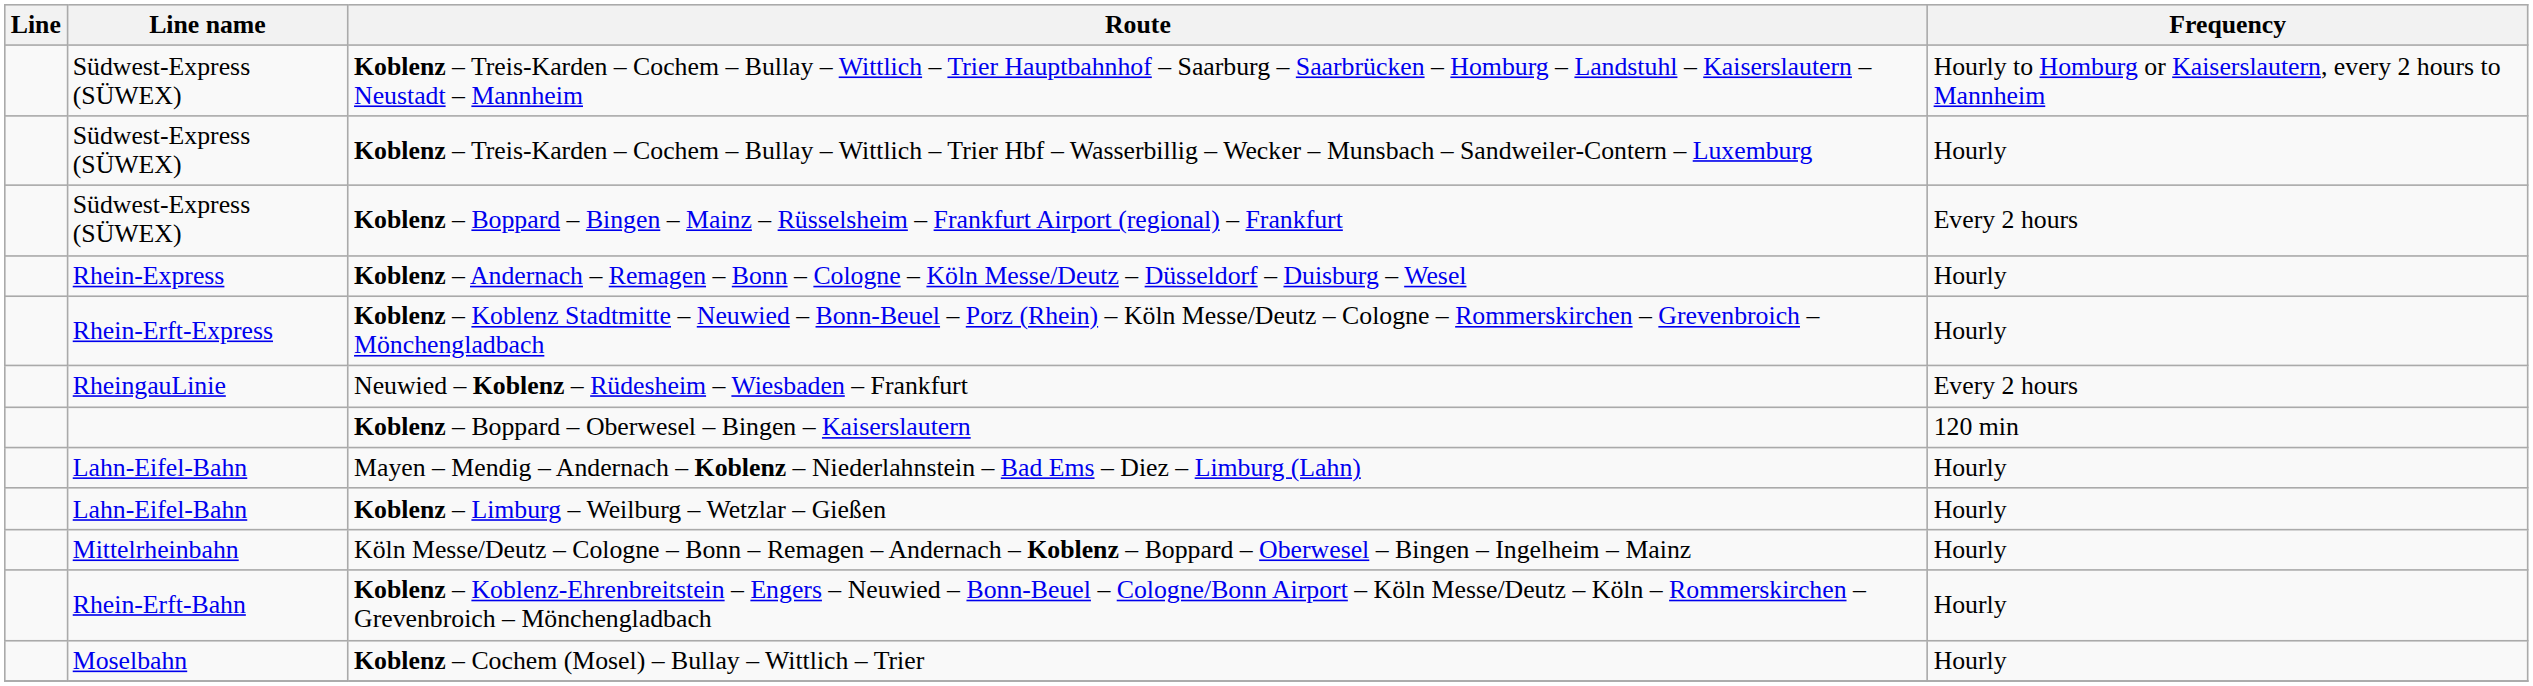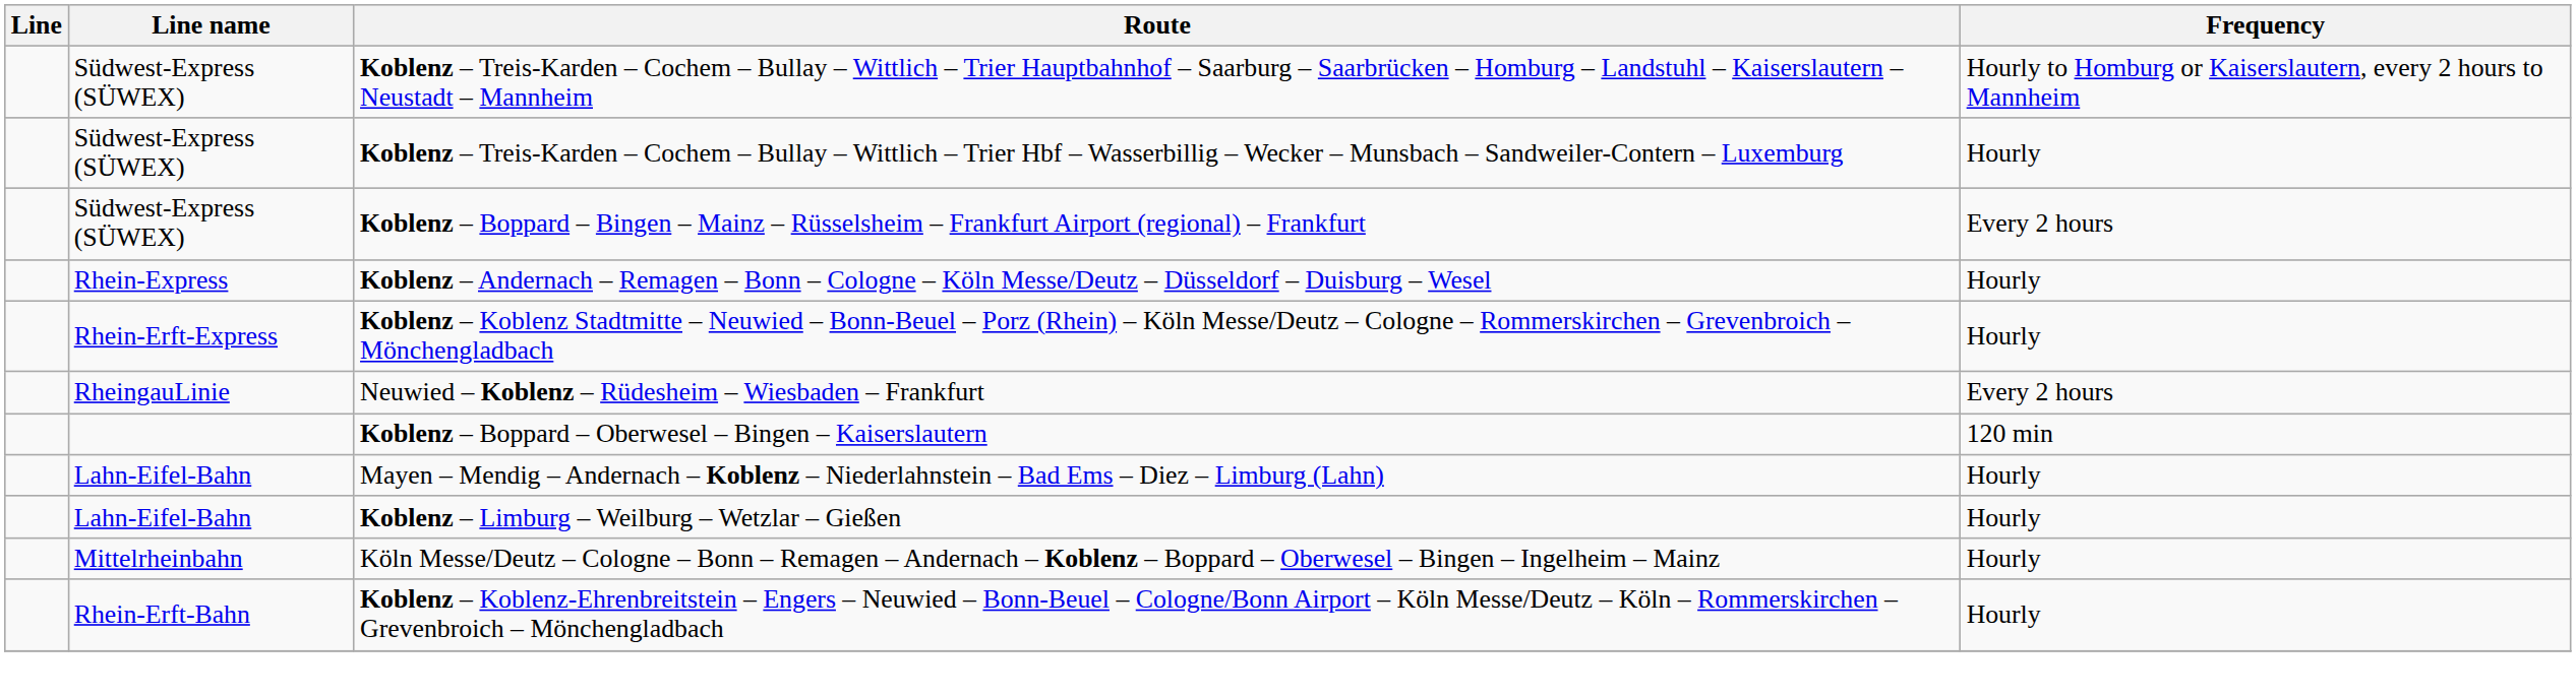 <table class="wikitable">
 <tr>
 <th>Line</th>
 <th>Line name</th>
 <th>Route</th>
 <th>Frequency</th>
 </tr>
 <tr>
 <td></td>
 <td>Südwest-Express (SÜWEX)</td>
 <td><strong>Koblenz</strong> – Treis-Karden – Cochem – Bullay – <a href='#'>Wittlich</a> – <a href='#'>Trier Hauptbahnhof</a> – Saarburg – <a href='#'>Saarbrücken</a> – <a href='#'>Homburg</a> – <a href='#'>Landstuhl</a> – <a href='#'>Kaiserslautern</a> – <a href='#'>Neustadt</a> –  <a href='#'>Mannheim</a></td>
 <td>Hourly to <a href='#'>Homburg</a> or <a href='#'>Kaiserslautern</a>, every 2 hours to <a href='#'>Mannheim</a></td>
 </tr>
 <tr>
 <td></td>
 <td>Südwest-Express (SÜWEX)</td>
 <td><strong>Koblenz</strong> – Treis-Karden – Cochem – Bullay – Wittlich – Trier Hbf – Wasserbillig – Wecker – Munsbach – Sandweiler-Contern – <a href='#'>Luxemburg</a></td>
 <td>Hourly</td>
 </tr>
 <tr>
 <td></td>
 <td>Südwest-Express (SÜWEX)</td>
 <td><strong>Koblenz</strong> – <a href='#'>Boppard</a> – <a href='#'>Bingen</a> – <a href='#'>Mainz</a> – <a href='#'>Rüsselsheim</a> – <a href='#'>Frankfurt Airport (regional)</a> – <a href='#'>Frankfurt</a></td>
 <td>Every 2 hours</td>
 </tr>
 <tr>
 <td></td>
 <td><a href='#'>Rhein-Express</a></td>
 <td><strong>Koblenz</strong> – <a href='#'>Andernach</a> – <a href='#'>Remagen</a>  – <a href='#'>Bonn</a> – <a href='#'>Cologne</a> – <a href='#'>Köln Messe/Deutz</a> – <a href='#'>Düsseldorf</a> – <a href='#'>Duisburg</a> – <a href='#'>Wesel</a></td>
 <td>Hourly</td>
 </tr>
 <tr>
 <td></td>
 <td><a href='#'>Rhein-Erft-Express</a></td>
 <td><strong>Koblenz</strong> – <a href='#'>Koblenz Stadtmitte</a> – <a href='#'>Neuwied</a> – <a href='#'>Bonn-Beuel</a> – <a href='#'>Porz (Rhein)</a> – Köln Messe/Deutz – Cologne – <a href='#'>Rommerskirchen</a> – <a href='#'>Grevenbroich</a> – <a href='#'>Mönchengladbach</a></td>
 <td>Hourly</td>
 </tr>
 <tr>
 <td></td>
 <td><a href='#'>RheingauLinie</a></td>
 <td>Neuwied – <strong>Koblenz</strong> – <a href='#'>Rüdesheim</a> – <a href='#'>Wiesbaden</a> – Frankfurt</td>
 <td>Every 2 hours</td>
 </tr>
 <tr>
 <td></td>
 <td></td>
 <td><strong>Koblenz</strong> – Boppard – Oberwesel – Bingen –  <a href='#'>Kaiserslautern</a></td>
 <td>120 min</td>
 </tr>
 <tr>
 <td></td>
 <td><a href='#'>Lahn-Eifel-Bahn</a></td>
 <td>Mayen – Mendig – Andernach – <strong>Koblenz</strong> – Niederlahnstein – <a href='#'>Bad Ems</a> – Diez – <a href='#'>Limburg (Lahn)</a></td>
 <td>Hourly</td>
 </tr>
 <tr>
 <td></td>
 <td><a href='#'>Lahn-Eifel-Bahn</a></td>
 <td><strong>Koblenz</strong> – <a href='#'>Limburg</a> – Weilburg – Wetzlar – Gießen</td>
 <td>Hourly</td>
 </tr>
 <tr>
 <td></td>
 <td><a href='#'>Mittelrheinbahn</a></td>
 <td>Köln Messe/Deutz – Cologne – Bonn – Remagen – Andernach – <strong>Koblenz</strong> – Boppard – <a href='#'>Oberwesel</a> – Bingen – Ingelheim – Mainz</td>
 <td>Hourly</td>
 </tr>
 <tr>
 <td></td>
 <td><a href='#'>Rhein-Erft-Bahn</a></td>
 <td><strong>Koblenz</strong> – <a href='#'>Koblenz-Ehrenbreitstein</a> – <a href='#'>Engers</a> – Neuwied – <a href='#'>Bonn-Beuel</a> – <a href='#'>Cologne/Bonn Airport</a> – Köln Messe/Deutz – Köln – <a href='#'>Rommerskirchen</a> – Grevenbroich – Mönchengladbach</td>
 <td>Hourly</td>
 </tr>
 <tr>
-<td></td>
-<td><a href='#'>Moselbahn</a></td>
-<td><strong>Koblenz</strong> – Cochem (Mosel) – Bullay – Wittlich – Trier</td>
-<td>Hourly</td>
-</tr>
-<tr>
 </tr>
 </table>
